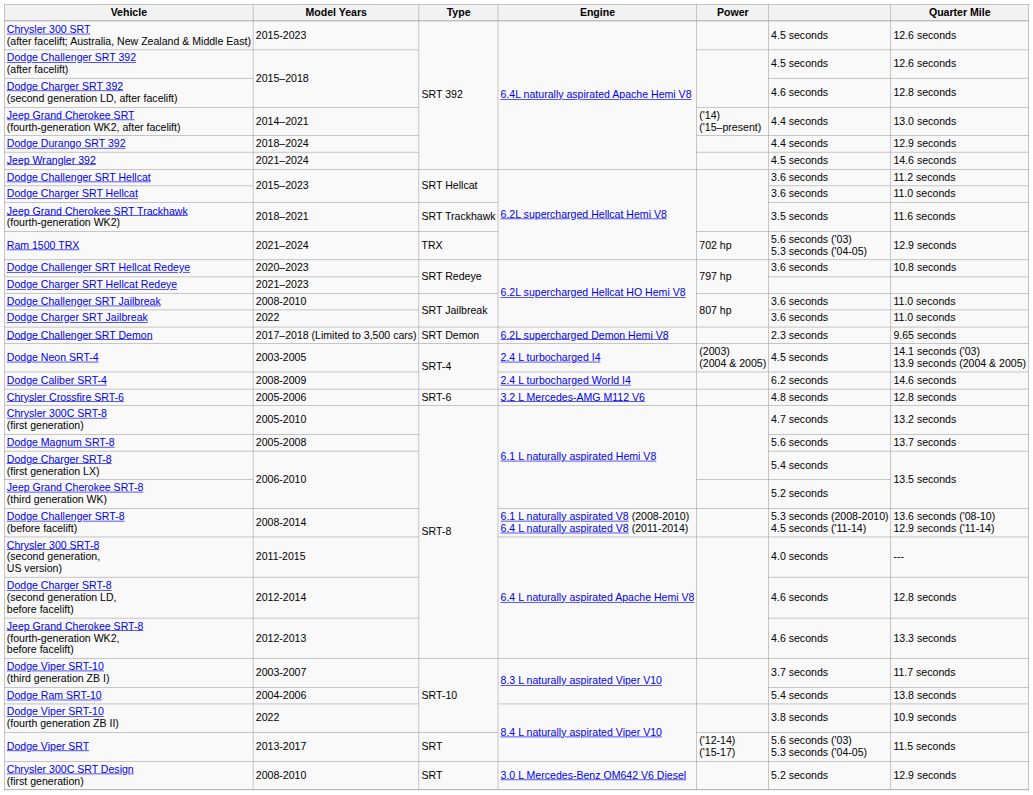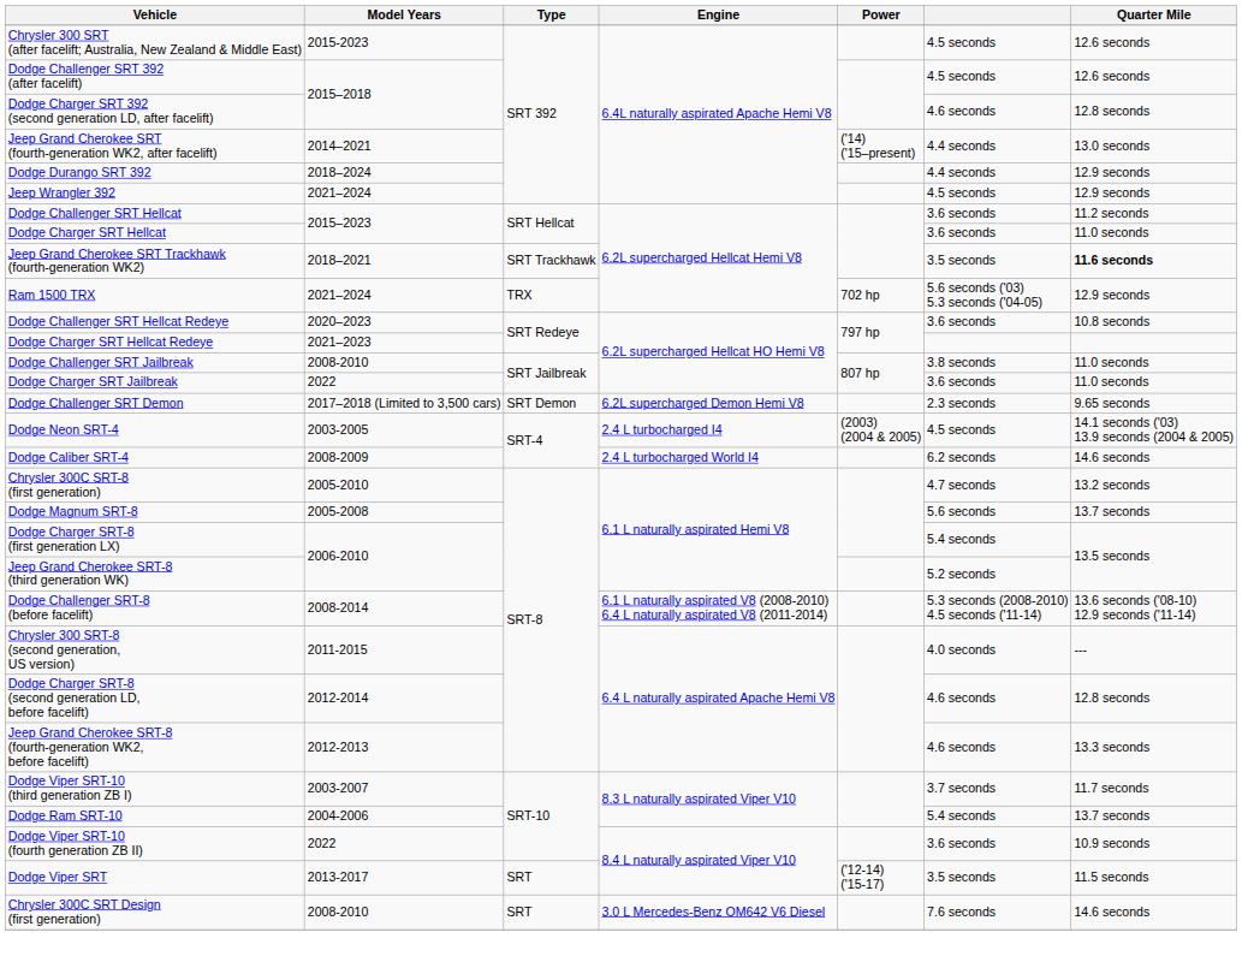 <table class="wikitable">
 <tr>
 <th>Vehicle</th>
 <th>Model Years</th>
 <th>Type</th>
 <th>Engine</th>
 <th>Power</th>
 <th></th>
 <th>Quarter Mile</th>
 </tr>
 <tr>
 </tr>
 <tr>
 <td><a href='#'>Chrysler 300 SRT</a><br>(after facelift; Australia, New Zealand & Middle East)</td>
 <td>2015-2023</td>
 <td rowspan="6">SRT 392</td>
 <td rowspan="6"><a href='#'>6.4L naturally aspirated Apache Hemi V8</a></td>
 <td></td>
 <td>4.5 seconds</td>
 <td>12.6 seconds</td>
 </tr>
 <tr>
 <td><a href='#'>Dodge Challenger SRT 392</a><br>(after facelift)</td>
 <td rowspan="2">2015–2018</td>
 <td rowspan="2"></td>
 <td>4.5 seconds</td>
 <td>12.6 seconds</td>
 </tr>
 <tr>
 <td><a href='#'>Dodge Charger SRT 392</a><br>(second generation LD, after facelift)</td>
 <td>4.6 seconds</td>
 <td>12.8 seconds</td>
 </tr>
 <tr>
 <td><a href='#'>Jeep Grand Cherokee SRT</a><br>(fourth-generation WK2, after facelift)</td>
 <td>2014–2021</td>
 <td> ('14)<br> ('15–present)</td>
 <td>4.4 seconds</td>
 <td>13.0 seconds</td>
 </tr>
 <tr>
 <td><a href='#'>Dodge Durango SRT 392</a></td>
 <td>2018–2024</td>
 <td></td>
 <td>4.4 seconds</td>
 <td>12.9 seconds</td>
 </tr>
 <tr>
 <td><a href='#'>Jeep Wrangler 392</a></td>
 <td>2021–2024</td>
 <td></td>
 <td>4.5 seconds</td>
-<td>14.6 seconds</td>
+<td>12.9 seconds</td>
 </tr>
 <tr>
 <td><a href='#'>Dodge Challenger SRT Hellcat</a></td>
 <td rowspan="2">2015–2023</td>
 <td rowspan="2">SRT Hellcat</td>
 <td rowspan="4"><a href='#'>6.2L supercharged Hellcat Hemi V8</a></td>
 <td rowspan="3"></td>
 <td>3.6 seconds</td>
 <td>11.2 seconds</td>
 </tr>
 <tr>
 <td><a href='#'>Dodge Charger SRT Hellcat</a></td>
 <td>3.6 seconds</td>
 <td>11.0 seconds</td>
 </tr>
 <tr>
 <td><a href='#'>Jeep Grand Cherokee SRT Trackhawk</a><br>(fourth-generation WK2)</td>
 <td>2018–2021</td>
 <td>SRT Trackhawk</td>
 <td>3.5 seconds</td>
-<td>11.6 seconds</td>
+<td><strong>11.6 seconds</strong></td>
 </tr>
 <tr>
 <td><a href='#'>Ram 1500 TRX</a></td>
 <td>2021–2024</td>
 <td>TRX</td>
 <td>702 hp</td>
 <td>5.6 seconds ('03)<br>5.3 seconds ('04-05)</td>
 <td>12.9 seconds</td>
 </tr>
 <tr>
 <td><a href='#'>Dodge Challenger SRT Hellcat Redeye</a></td>
 <td>2020–2023</td>
 <td rowspan="2">SRT Redeye</td>
 <td rowspan="4"><a href='#'>6.2L supercharged Hellcat HO Hemi V8</a></td>
 <td rowspan="2">797 hp</td>
 <td>3.6 seconds</td>
 <td>10.8 seconds</td>
 </tr>
 <tr>
 <td><a href='#'>Dodge Charger SRT Hellcat Redeye</a></td>
 <td>2021–2023</td>
 <td></td>
 <td></td>
 </tr>
 <tr>
 <td><a href='#'>Dodge Challenger SRT Jailbreak</a></td>
 <td>2008-2010</td>
 <td rowspan="2">SRT Jailbreak</td>
 <td rowspan="2">807 hp</td>
-<td>3.6 seconds</td>
+<td>3.8 seconds</td>
 <td>11.0 seconds</td>
 </tr>
 <tr>
 <td><a href='#'>Dodge Charger SRT Jailbreak</a></td>
 <td>2022</td>
 <td>3.6 seconds</td>
 <td>11.0 seconds</td>
 </tr>
 <tr>
 <td><a href='#'>Dodge Challenger SRT Demon</a></td>
 <td>2017–2018 (Limited to 3,500 cars)</td>
 <td>SRT Demon</td>
 <td><a href='#'>6.2L supercharged Demon Hemi V8</a></td>
 <td></td>
 <td>2.3 seconds</td>
 <td>9.65 seconds</td>
 </tr>
 <tr>
 <td><a href='#'>Dodge Neon SRT-4</a></td>
 <td>2003-2005</td>
 <td rowspan="2">SRT-4</td>
 <td><a href='#'>2.4 L turbocharged I4</a></td>
 <td> (2003)<br> (2004 & 2005)</td>
 <td>4.5 seconds</td>
 <td>14.1 seconds ('03)<br>13.9 seconds (2004 & 2005)</td>
 </tr>
 <tr>
 <td><a href='#'>Dodge Caliber SRT-4</a></td>
 <td>2008-2009</td>
 <td><a href='#'>2.4 L turbocharged World I4</a></td>
 <td></td>
 <td>6.2 seconds</td>
 <td>14.6 seconds</td>
-</tr>
-<tr>
-<td><a href='#'>Chrysler Crossfire SRT-6</a></td>
-<td>2005-2006</td>
-<td>SRT-6</td>
-<td><a href='#'>3.2 L Mercedes-AMG M112 V6</a></td>
-<td></td>
-<td>4.8 seconds</td>
-<td>12.8 seconds</td>
 </tr>
 <tr>
 <td><a href='#'>Chrysler 300C SRT-8</a><br>(first generation)</td>
 <td>2005-2010</td>
 <td rowspan="8">SRT-8</td>
 <td rowspan="4"><a href='#'>6.1 L naturally aspirated Hemi V8</a></td>
 <td rowspan="3"></td>
 <td>4.7 seconds</td>
 <td>13.2 seconds</td>
 </tr>
 <tr>
 <td><a href='#'>Dodge Magnum SRT-8</a></td>
 <td>2005-2008</td>
 <td>5.6 seconds</td>
 <td>13.7 seconds</td>
 </tr>
 <tr>
 <td><a href='#'>Dodge Charger SRT-8</a><br>(first generation LX)</td>
 <td rowspan="2">2006-2010</td>
 <td>5.4 seconds</td>
 <td rowspan="2">13.5 seconds</td>
 </tr>
 <tr>
 <td><a href='#'>Jeep Grand Cherokee SRT-8</a><br>(third generation WK)</td>
 <td></td>
 <td>5.2 seconds</td>
 </tr>
 <tr>
 <td><a href='#'>Dodge Challenger SRT-8</a><br>(before facelift)</td>
 <td>2008-2014</td>
 <td><a href='#'>6.1 L naturally aspirated V8</a> (2008-2010)<br><a href='#'>6.4 L naturally aspirated V8</a> (2011-2014)</td>
 <td><br></td>
 <td>5.3 seconds (2008-2010)<br>4.5 seconds ('11-14)</td>
 <td>13.6 seconds ('08-10)<br>12.9 seconds ('11-14)</td>
 </tr>
 <tr>
 <td><a href='#'>Chrysler 300 SRT-8</a><br>(second generation,<br>US version)</td>
 <td>2011-2015</td>
 <td rowspan="3"><a href='#'>6.4 L naturally aspirated Apache Hemi V8</a></td>
 <td rowspan="3"></td>
 <td>4.0 seconds</td>
 <td>---</td>
 </tr>
 <tr>
 <td><a href='#'>Dodge Charger SRT-8</a><br>(second generation LD,<br>before facelift)</td>
 <td>2012-2014</td>
 <td>4.6 seconds</td>
 <td>12.8 seconds</td>
 </tr>
 <tr>
 <td><a href='#'>Jeep Grand Cherokee SRT-8</a><br>(fourth-generation WK2,<br>before facelift)</td>
 <td>2012-2013</td>
 <td>4.6 seconds</td>
 <td>13.3 seconds</td>
 </tr>
 <tr>
 <td><a href='#'>Dodge Viper SRT-10</a><br>(third generation ZB I)</td>
 <td>2003-2007</td>
 <td rowspan="3">SRT-10</td>
 <td rowspan="2"><a href='#'>8.3 L naturally aspirated Viper V10</a></td>
 <td rowspan="2"></td>
 <td>3.7 seconds</td>
 <td>11.7 seconds</td>
 </tr>
 <tr>
 <td><a href='#'>Dodge Ram SRT-10</a></td>
 <td>2004-2006</td>
 <td>5.4 seconds</td>
-<td>13.8 seconds</td>
+<td>13.7 seconds</td>
 </tr>
 <tr>
 <td><a href='#'>Dodge Viper SRT-10</a><br>(fourth generation ZB II)</td>
 <td>2022</td>
 <td rowspan="2"><a href='#'>8.4 L naturally aspirated Viper V10</a></td>
 <td></td>
-<td>3.8 seconds</td>
+<td>3.6 seconds</td>
 <td>10.9 seconds</td>
 </tr>
 <tr>
 <td><a href='#'>Dodge Viper SRT</a></td>
 <td>2013-2017</td>
 <td>SRT</td>
 <td> ('12-14)<br> ('15-17)</td>
-<td>5.6 seconds ('03)<br>5.3 seconds ('04-05)</td>
+<td>3.5 seconds</td>
 <td>11.5 seconds</td>
 </tr>
 <tr>
 <td><a href='#'>Chrysler 300C SRT Design</a><br>(first generation)</td>
 <td>2008-2010</td>
 <td>SRT</td>
 <td><a href='#'>3.0 L Mercedes-Benz OM642 V6 Diesel</a></td>
 <td></td>
-<td>5.2 seconds</td>
-<td>12.9 seconds</td>
+<td>7.6 seconds</td>
+<td>14.6 seconds</td>
 </tr>
 <tr>
 </tr>
 </table>
